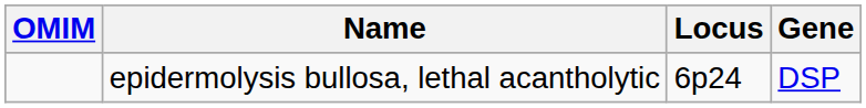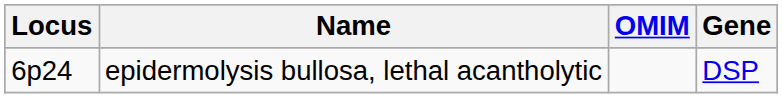 <table class="wikitable">
 <tr>
+<th>Locus</th>
+<th>Name</th>
 <th><a href='#'>OMIM</a></th>
-<th>Name</th>
-<th>Locus</th>
 <th>Gene</th>
 </tr>
 <tr>
+<td>6p24</td>
+<td>epidermolysis bullosa, lethal acantholytic</td>
 <td></td>
-<td>epidermolysis bullosa, lethal acantholytic</td>
-<td>6p24</td>
 <td><a href='#'>DSP</a></td>
 </tr>
 </table>
